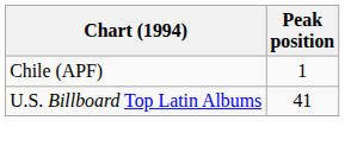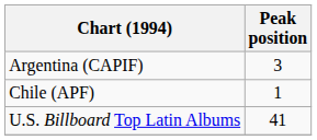 <table class="wikitable">
 <tr>
 <th align="left">Chart (1994)</th>
 <th align="left">Peak<br>position</th>
+</tr>
+<tr>
+<td>Argentina (CAPIF)</td>
+<td align="center">3</td>
 </tr>
 <tr>
 <td align="left">Chile (APF)</td>
 <td align="center">1</td>
 </tr>
 <tr>
 <td align="left">U.S. <em>Billboard</em> <a href='#'>Top Latin Albums</a></td>
 <td align="center">41</td>
 </tr>
 <tr>
 </tr>
 </table>
